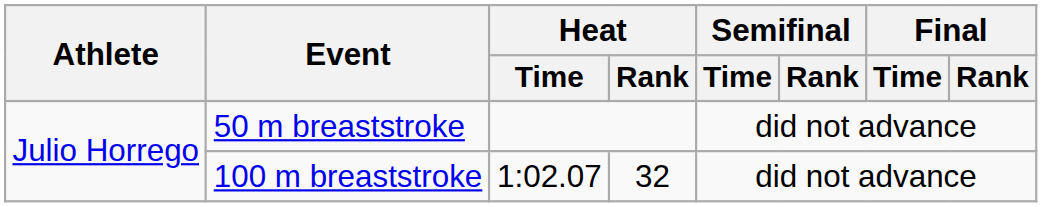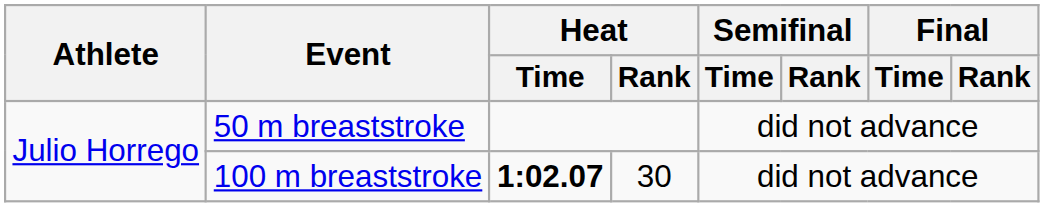 <table class="wikitable" style="text-align:center; font-size:90%">
 <tr>
 <th rowspan="2">Athlete</th>
 <th rowspan="2">Event</th>
 <th colspan="2">Heat</th>
 <th colspan="2">Semifinal</th>
 <th colspan="2">Final</th>
 </tr>
 <tr style="font-size:95%">
 <th>Time</th>
 <th>Rank</th>
 <th>Time</th>
 <th>Rank</th>
 <th>Time</th>
 <th>Rank</th>
 </tr>
 <tr>
 <td align=left rowspan=2><a href='#'>Julio Horrego</a></td>
 <td align=left><a href='#'>50 m breaststroke</a></td>
 <td colspan=2></td>
 <td colspan=4>did not advance</td>
 </tr>
 <tr>
 <td align=left><a href='#'>100 m breaststroke</a></td>
-<td>1:02.07</td>
-<td>32</td>
+<td><strong>1:02.07</strong></td>
+<td>30</td>
 <td colspan=4>did not advance</td>
 </tr>
 </table>
